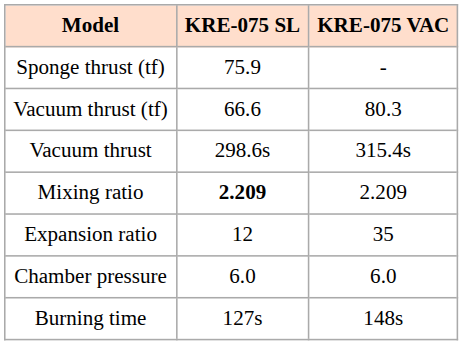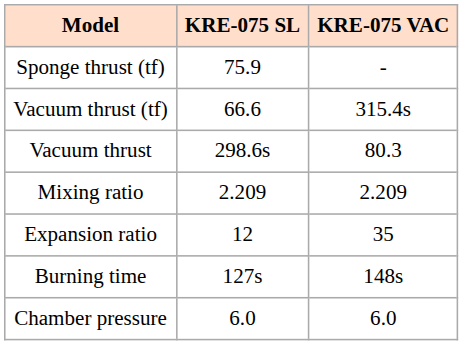 <table border="3" cellpadding="5" cellspacing="2" style="margin: 1em 1em 1em 0; background: #FFFFFF; border: 1.5px #aaa solid; border-collapse: collapse; font-size: 85%; text-align: center;">
 <tr>
 <td bgcolor="#FFDECC"><strong>Model</strong></td>
 <td bgcolor="#FFDECC"><strong>KRE-075 SL</strong></td>
 <td bgcolor="#FFDECC"><strong>KRE-075 VAC</strong></td>
 </tr>
 <tr>
 <td>Sponge thrust (tf)</td>
 <td>75.9</td>
 <td>-</td>
 </tr>
 <tr>
 <td>Vacuum thrust (tf)</td>
 <td>66.6</td>
-<td>80.3</td>
+<td>315.4s</td>
 </tr>
 <tr>
 <td>Vacuum thrust</td>
 <td>298.6s</td>
-<td>315.4s</td>
+<td>80.3</td>
 </tr>
 <tr>
 <td>Mixing ratio</td>
-<td><strong>2.209</strong></td>
+<td>2.209</td>
 <td>2.209</td>
 </tr>
 <tr>
 <td>Expansion ratio</td>
 <td>12</td>
 <td>35</td>
 </tr>
 <tr>
+<td>Burning time</td>
+<td>127s</td>
+<td>148s</td>
+</tr>
+<tr>
 <td>Chamber pressure</td>
 <td>6.0</td>
 <td>6.0</td>
 </tr>
-<tr>
-<td>Burning time</td>
-<td>127s</td>
-<td>148s</td>
-</tr>
 </table>
